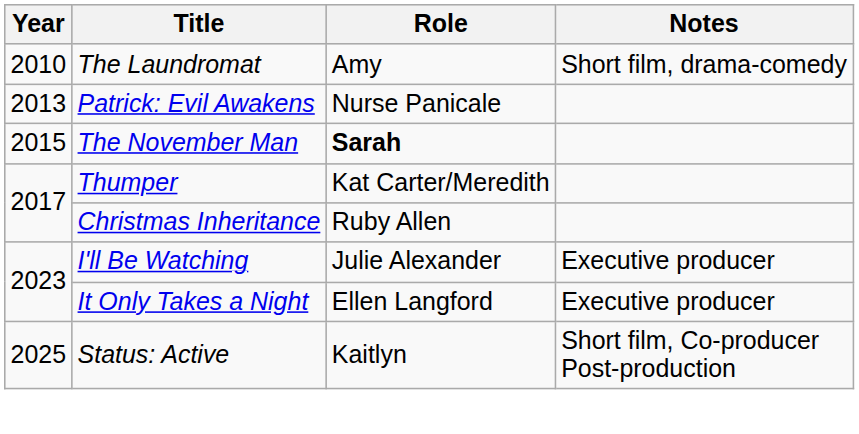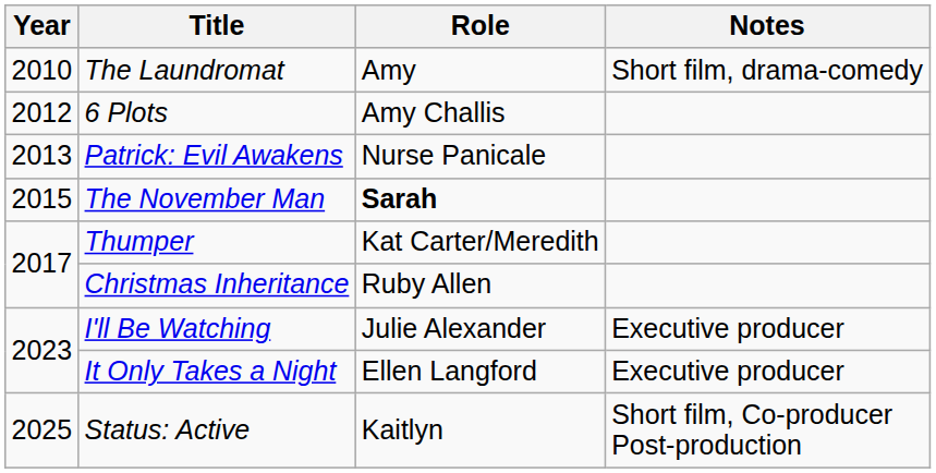 <table class="wikitable sortable">
 <tr>
 <th>Year</th>
 <th>Title</th>
 <th>Role</th>
 <th class="unsortable">Notes</th>
 </tr>
 <tr>
 <td>2010</td>
 <td><em>The Laundromat</em></td>
 <td>Amy</td>
 <td>Short film, drama-comedy</td>
+</tr>
+<tr>
+<td>2012</td>
+<td><em>6 Plots</em></td>
+<td>Amy Challis</td>
+<td></td>
 </tr>
 <tr>
 <td>2013</td>
 <td><em><a href='#'>Patrick: Evil Awakens</a></em></td>
 <td>Nurse Panicale</td>
 <td></td>
 </tr>
 <tr>
 <td>2015</td>
 <td><em><a href='#'>The November Man</a></em></td>
 <td><strong>Sarah</strong></td>
 <td></td>
 </tr>
 <tr>
 <td rowspan="2">2017</td>
 <td><em><a href='#'>Thumper</a></em></td>
 <td>Kat Carter/Meredith</td>
 <td></td>
 </tr>
 <tr>
 <td><em><a href='#'>Christmas Inheritance</a></em></td>
 <td>Ruby Allen</td>
 <td></td>
 </tr>
 <tr>
 <td rowspan="2">2023</td>
 <td><em><a href='#'>I'll Be Watching</a></em></td>
 <td>Julie Alexander</td>
 <td>Executive producer</td>
 </tr>
 <tr>
 <td><em><a href='#'>It Only Takes a Night</a></em></td>
 <td>Ellen Langford</td>
 <td>Executive producer</td>
 </tr>
 <tr>
 <td>2025</td>
 <td><em>Status: Active</em></td>
 <td>Kaitlyn</td>
 <td>Short film, Co-producer<br>Post-production</td>
 </tr>
 </table>
